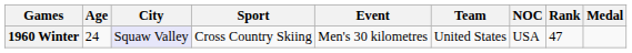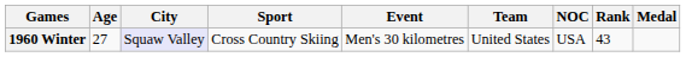 <table class = "wikitable">
 <tr>
 <th>Games</th>
 <th>Age</th>
 <th>City</th>
 <th>Sport</th>
 <th>Event</th>
 <th>Team</th>
 <th>NOC</th>
 <th>Rank</th>
 <th>Medal</th>
 </tr>
 <tr>
 <th>1960 Winter</th>
-<td>24</td>
+<td>27</td>
 <td style="background: lavender;">Squaw Valley</td>
 <td>Cross Country Skiing</td>
 <td>Men's 30 kilometres</td>
 <td>United States</td>
 <td>USA</td>
-<td>47</td>
+<td>43</td>
 <td></td>
 </tr>
 </table>
